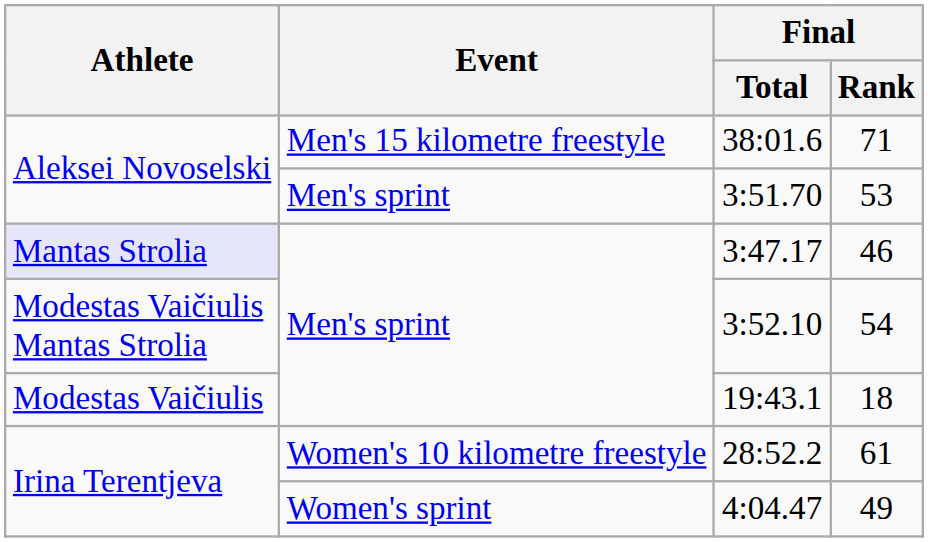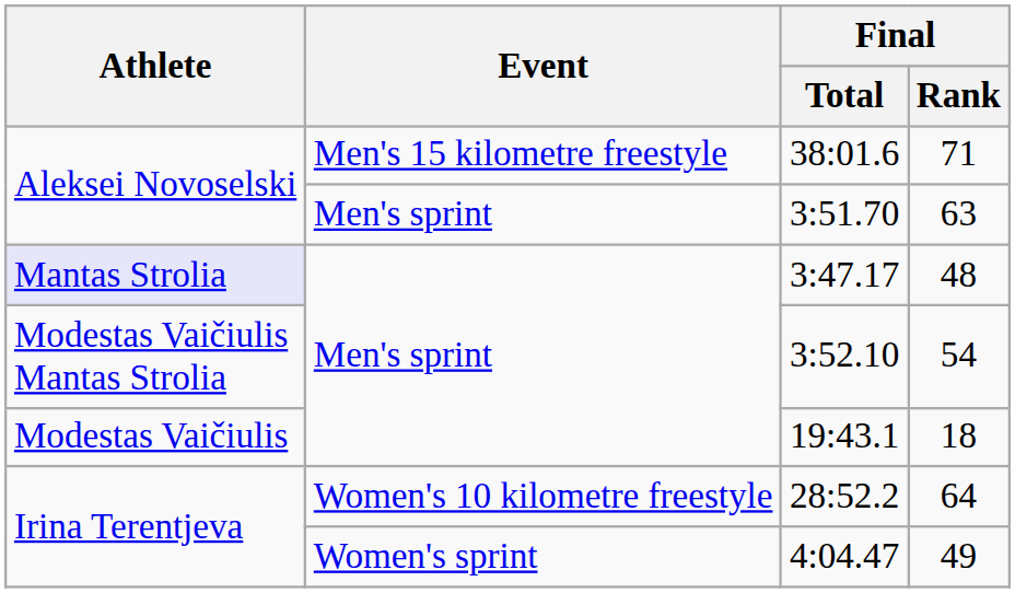 <table class="wikitable" style="font-size:90%">
 <tr>
 <th rowspan="2">Athlete</th>
 <th rowspan="2">Event</th>
 <th colspan="2">Final</th>
 </tr>
 <tr>
 <th>Total</th>
 <th>Rank</th>
 </tr>
 <tr>
 <td rowspan="2"><a href='#'>Aleksei Novoselski</a></td>
 <td><a href='#'>Men's 15 kilometre freestyle</a></td>
 <td align="center">38:01.6</td>
 <td align="center">71</td>
 </tr>
 <tr>
 <td><a href='#'>Men's sprint</a></td>
 <td align="center">3:51.70</td>
-<td align="center">53</td>
+<td align="center">63</td>
 </tr>
 <tr>
 <td style="background: lavender;"><a href='#'>Mantas Strolia</a></td>
 <td rowspan="3"><a href='#'>Men's sprint</a></td>
 <td align="center">3:47.17</td>
-<td align="center">46</td>
+<td align="center">48</td>
 </tr>
 <tr>
 <td><a href='#'>Modestas Vaičiulis</a> <br> <a href='#'>Mantas Strolia</a></td>
 <td align="center">3:52.10</td>
 <td align="center">54</td>
 </tr>
 <tr>
 <td><a href='#'>Modestas Vaičiulis</a></td>
 <td align="center">19:43.1</td>
 <td align="center">18</td>
 </tr>
 <tr>
 <td rowspan="2"><a href='#'>Irina Terentjeva</a></td>
 <td><a href='#'>Women's 10 kilometre freestyle</a></td>
 <td align="center">28:52.2</td>
-<td align="center">61</td>
+<td align="center">64</td>
 </tr>
 <tr>
 <td><a href='#'>Women's sprint</a></td>
 <td align="center">4:04.47</td>
 <td align="center">49</td>
 </tr>
 </table>
